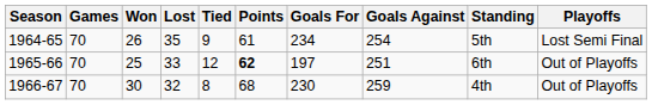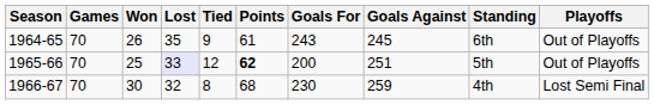 <table class="wikitable sortable">
 <tr>
 <th>Season</th>
 <th>Games</th>
 <th>Won</th>
 <th>Lost</th>
 <th>Tied</th>
 <th>Points</th>
 <th>Goals For</th>
 <th>Goals Against</th>
 <th>Standing</th>
 <th>Playoffs</th>
 </tr>
 <tr>
 <td>1964-65</td>
 <td>70</td>
 <td>26</td>
 <td>35</td>
 <td>9</td>
 <td>61</td>
-<td>234</td>
-<td>254</td>
-<td>5th</td>
-<td>Lost Semi Final</td>
+<td>243</td>
+<td>245</td>
+<td>6th</td>
+<td>Out of Playoffs</td>
 </tr>
 <tr>
 <td>1965-66</td>
 <td>70</td>
 <td>25</td>
-<td>33</td>
+<td style="background: lavender;">33</td>
 <td>12</td>
 <td><strong>62</strong></td>
-<td>197</td>
+<td>200</td>
 <td>251</td>
-<td>6th</td>
+<td>5th</td>
 <td>Out of Playoffs</td>
 </tr>
 <tr>
 <td>1966-67</td>
 <td>70</td>
 <td>30</td>
 <td>32</td>
 <td>8</td>
 <td>68</td>
 <td>230</td>
 <td>259</td>
 <td>4th</td>
-<td>Out of Playoffs</td>
+<td>Lost Semi Final</td>
 </tr>
 </table>
